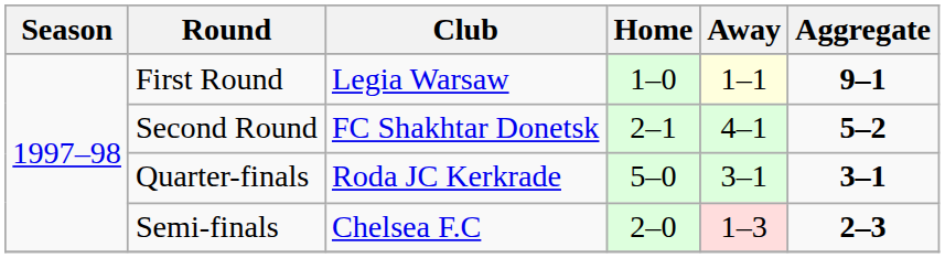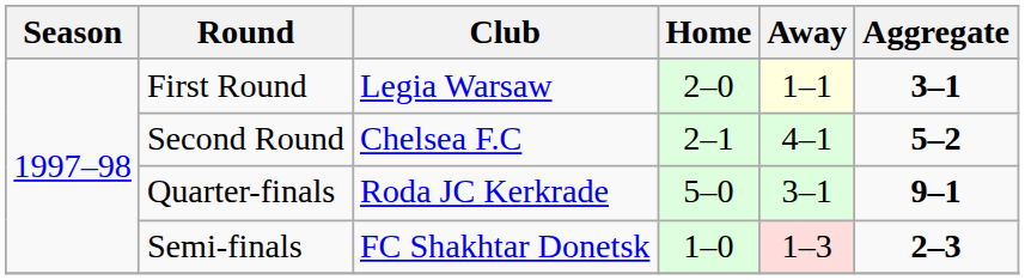 <table class="wikitable">
 <tr>
 <th>Season</th>
 <th>Round</th>
 <th>Club</th>
 <th>Home</th>
 <th>Away</th>
 <th>Aggregate</th>
 </tr>
 <tr>
 <td rowspan="4"><a href='#'>1997–98</a></td>
 <td>First Round</td>
 <td> <a href='#'>Legia Warsaw</a></td>
-<td style="text-align:center; background:#dfd;">1–0</td>
+<td style="text-align:center; background:#dfd;">2–0</td>
 <td style="text-align:center; background:#ffd;">1–1</td>
-<td style="text-align:center;"><strong>9–1</strong></td>
+<td style="text-align:center;"><strong>3–1</strong></td>
 </tr>
 <tr>
 <td>Second Round</td>
-<td> <a href='#'>FC Shakhtar Donetsk</a></td>
+<td> <a href='#'>Chelsea F.C</a></td>
 <td style="text-align:center; background:#dfd;">2–1</td>
 <td style="text-align:center; background:#dfd;">4–1</td>
 <td style="text-align:center;"><strong>5–2</strong></td>
 </tr>
 <tr>
 <td>Quarter-finals</td>
 <td> <a href='#'>Roda JC Kerkrade</a></td>
 <td style="text-align:center; background:#dfd;">5–0</td>
 <td style="text-align:center; background:#dfd;">3–1</td>
-<td style="text-align:center;"><strong>3–1</strong></td>
+<td style="text-align:center;"><strong>9–1</strong></td>
 </tr>
 <tr>
 <td>Semi-finals</td>
-<td> <a href='#'>Chelsea F.C</a></td>
-<td style="text-align:center; background:#dfd;">2–0</td>
+<td> <a href='#'>FC Shakhtar Donetsk</a></td>
+<td style="text-align:center; background:#dfd;">1–0</td>
 <td style="text-align:center; background:#fdd;">1–3</td>
 <td style="text-align:center;"><strong>2–3</strong></td>
 </tr>
 <tr>
 </tr>
 </table>
